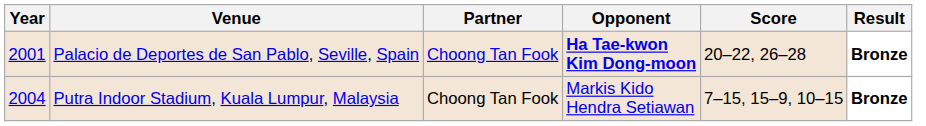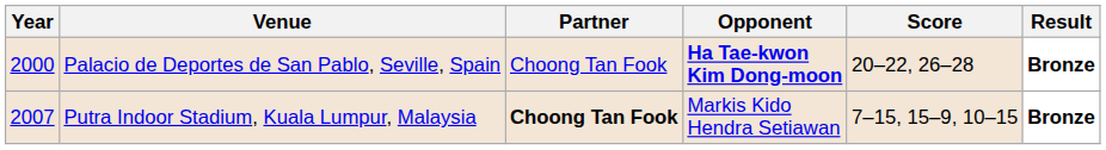 <table class="sortable wikitable" style="font-size: 90%;">
 <tr>
 <th>Year</th>
 <th>Venue</th>
 <th>Partner</th>
 <th>Opponent</th>
 <th>Score</th>
 <th>Result</th>
 </tr>
 <tr style="background:#F3E6D7">
-<td align="center"><a href='#'>2001</a></td>
+<td align="center"><a href='#'>2000</a></td>
 <td align="left"><a href='#'>Palacio de Deportes de San Pablo</a>, <a href='#'>Seville</a>, <a href='#'>Spain</a></td>
 <td align="left"> <a href='#'>Choong Tan Fook</a></td>
 <td align="left"><strong> <a href='#'>Ha Tae-kwon</a> <br>  <a href='#'>Kim Dong-moon</a></strong></td>
 <td align="left">20–22, 26–28</td>
 <td style="text-align:left; background:white"> <strong>Bronze</strong></td>
 </tr>
 <tr style="background:#F3E6D7">
-<td align="center"><a href='#'>2004</a></td>
+<td align="center"><a href='#'>2007</a></td>
 <td align="left"><a href='#'>Putra Indoor Stadium</a>, <a href='#'>Kuala Lumpur</a>, <a href='#'>Malaysia</a></td>
-<td align="left"> Choong Tan Fook</td>
+<td align="left"><strong> Choong Tan Fook</strong></td>
 <td align="left"> <a href='#'>Markis Kido</a> <br>  <a href='#'>Hendra Setiawan</a></td>
 <td align="left">7–15, 15–9, 10–15</td>
 <td style="text-align:left; background:white"> <strong>Bronze</strong></td>
 </tr>
 </table>
